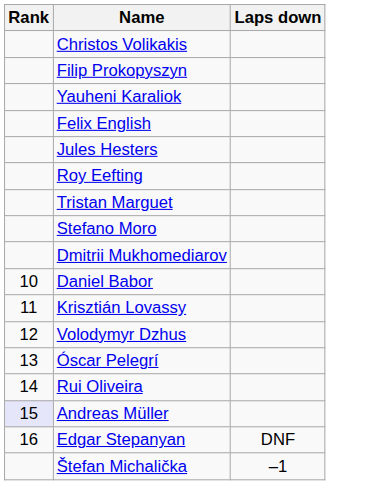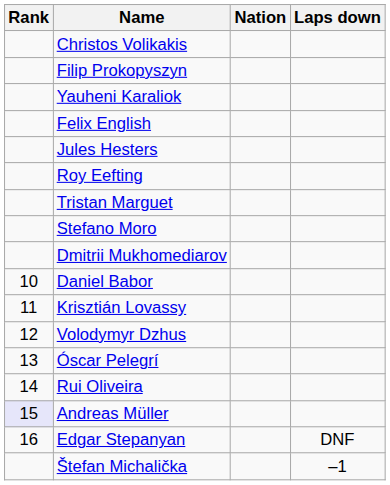 <table class="wikitable sortable" style="text-align:center">
 <tr>
 <th>Rank</th>
 <th>Name</th>
+<th>Nation</th>
 <th>Laps down</th>
 </tr>
 <tr>
 <td></td>
 <td align=left><a href='#'>Christos Volikakis</a></td>
+<td align=left></td>
 <td></td>
 </tr>
 <tr>
 <td></td>
 <td align=left><a href='#'>Filip Prokopyszyn</a></td>
+<td align=left></td>
 <td></td>
 </tr>
 <tr>
 <td></td>
 <td align=left><a href='#'>Yauheni Karaliok</a></td>
+<td align=left></td>
 <td></td>
 </tr>
 <tr>
 <td></td>
 <td align=left><a href='#'>Felix English</a></td>
+<td align=left></td>
 <td></td>
 </tr>
 <tr>
 <td></td>
 <td align=left><a href='#'>Jules Hesters</a></td>
+<td align=left></td>
 <td></td>
 </tr>
 <tr>
 <td></td>
 <td align=left><a href='#'>Roy Eefting</a></td>
+<td align=left></td>
 <td></td>
 </tr>
 <tr>
 <td></td>
 <td align=left><a href='#'>Tristan Marguet</a></td>
+<td align=left></td>
 <td></td>
 </tr>
 <tr>
 <td></td>
 <td align=left><a href='#'>Stefano Moro</a></td>
+<td align=left></td>
 <td></td>
 </tr>
 <tr>
 <td></td>
 <td align=left><a href='#'>Dmitrii Mukhomediarov</a></td>
+<td align=left></td>
 <td></td>
 </tr>
 <tr>
 <td>10</td>
 <td align=left><a href='#'>Daniel Babor</a></td>
+<td {align=left></td>
 <td></td>
 </tr>
 <tr>
 <td>11</td>
 <td align=left><a href='#'>Krisztián Lovassy</a></td>
+<td align=left></td>
 <td></td>
 </tr>
 <tr>
 <td>12</td>
 <td align=left><a href='#'>Volodymyr Dzhus</a></td>
+<td align=left></td>
 <td></td>
 </tr>
 <tr>
 <td>13</td>
 <td align=left><a href='#'>Óscar Pelegrí</a></td>
+<td align=left></td>
 <td></td>
 </tr>
 <tr>
 <td>14</td>
 <td align=left><a href='#'>Rui Oliveira</a></td>
+<td align=left></td>
 <td></td>
 </tr>
 <tr>
 <td style="background: lavender;">15</td>
 <td align=left><a href='#'>Andreas Müller</a></td>
+<td align=left></td>
 <td></td>
 </tr>
 <tr>
 <td>16</td>
 <td align=left><a href='#'>Edgar Stepanyan</a></td>
+<td align=left></td>
 <td>DNF</td>
 </tr>
 <tr>
 <td></td>
 <td align=left><a href='#'>Štefan Michalička</a></td>
+<td align=left></td>
 <td>–1</td>
 </tr>
 </table>
